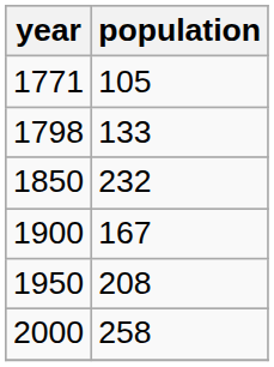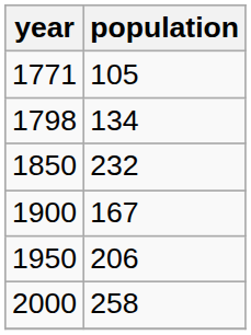 <table class="wikitable">
 <tr>
 <th>year</th>
 <th>population</th>
 </tr>
 <tr>
 <td>1771</td>
 <td>105</td>
 </tr>
 <tr>
 <td>1798</td>
-<td>133</td>
+<td>134</td>
 </tr>
 <tr>
 <td>1850</td>
 <td>232</td>
 </tr>
 <tr>
 <td>1900</td>
 <td>167</td>
 </tr>
 <tr>
 <td>1950</td>
-<td>208</td>
+<td>206</td>
 </tr>
 <tr>
 <td>2000</td>
 <td>258</td>
 </tr>
 <tr>
 </tr>
 </table>
